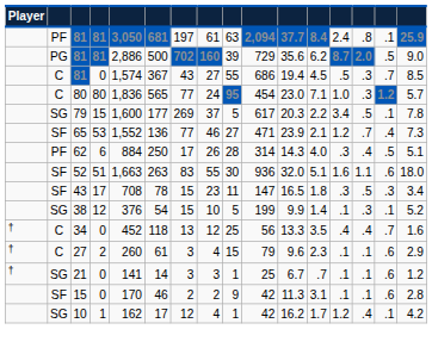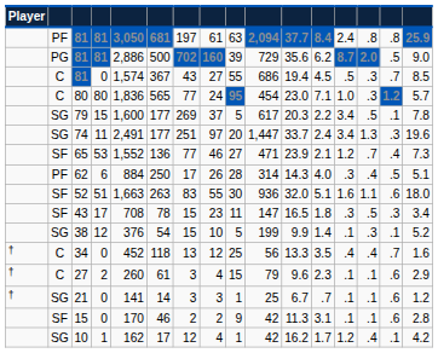 <table class="wikitable sortable" style="font-size: 95%; text-align:right;">
 <tr>
 <th style="background:#0C2340; color:#FFFFFF; border-top:#0057B7 3px solid; border-bottom:#0057B7 3px solid;">Player</th>
 <th style="background:#0C2340; color:#FFFFFF; border-top:#0057B7 3px solid; border-bottom:#0057B7 3px solid;"></th>
 <th style="background:#0C2340; color:#FFFFFF; border-top:#0057B7 3px solid; border-bottom:#0057B7 3px solid;"></th>
 <th style="background:#0C2340; color:#FFFFFF; border-top:#0057B7 3px solid; border-bottom:#0057B7 3px solid;"></th>
 <th style="background:#0C2340; color:#FFFFFF; border-top:#0057B7 3px solid; border-bottom:#0057B7 3px solid;"></th>
 <th style="background:#0C2340; color:#FFFFFF; border-top:#0057B7 3px solid; border-bottom:#0057B7 3px solid;"></th>
 <th style="background:#0C2340; color:#FFFFFF; border-top:#0057B7 3px solid; border-bottom:#0057B7 3px solid;"></th>
 <th style="background:#0C2340; color:#FFFFFF; border-top:#0057B7 3px solid; border-bottom:#0057B7 3px solid;"></th>
 <th style="background:#0C2340; color:#FFFFFF; border-top:#0057B7 3px solid; border-bottom:#0057B7 3px solid;"></th>
 <th style="background:#0C2340; color:#FFFFFF; border-top:#0057B7 3px solid; border-bottom:#0057B7 3px solid;"></th>
 <th style="background:#0C2340; color:#FFFFFF; border-top:#0057B7 3px solid; border-bottom:#0057B7 3px solid;"></th>
 <th style="background:#0C2340; color:#FFFFFF; border-top:#0057B7 3px solid; border-bottom:#0057B7 3px solid;"></th>
 <th style="background:#0C2340; color:#FFFFFF; border-top:#0057B7 3px solid; border-bottom:#0057B7 3px solid;"></th>
 <th style="background:#0C2340; color:#FFFFFF; border-top:#0057B7 3px solid; border-bottom:#0057B7 3px solid;"></th>
 <th style="background:#0C2340; color:#FFFFFF; border-top:#0057B7 3px solid; border-bottom:#0057B7 3px solid;"></th>
 <th style="background:#0C2340; color:#FFFFFF; border-top:#0057B7 3px solid; border-bottom:#0057B7 3px solid;"></th>
 </tr>
 <tr>
 <td style="text-align:left;"></td>
 <td style="text-align:center;">PF</td>
 <td style="background:#0057B7; color:#8D9093;"><strong>81</strong></td>
 <td style="background:#0057B7; color:#8D9093;"><strong>81</strong></td>
 <td style="background:#0057B7; color:#8D9093;"><strong>3,050</strong></td>
 <td style="background:#0057B7; color:#8D9093;"><strong>681</strong></td>
 <td>197</td>
 <td>61</td>
 <td>63</td>
 <td style="background:#0057B7; color:#8D9093;"><strong>2,094</strong></td>
 <td style="background:#0057B7; color:#8D9093;"><strong>37.7</strong></td>
 <td style="background:#0057B7; color:#8D9093;"><strong>8.4</strong></td>
 <td>2.4</td>
 <td>.8</td>
-<td>.1</td>
+<td>.8</td>
 <td style="background:#0057B7; color:#8D9093;"><strong>25.9</strong></td>
 </tr>
 <tr>
 <td style="text-align:left;"></td>
 <td style="text-align:center;">PG</td>
 <td style="background:#0057B7; color:#8D9093;"><strong>81</strong></td>
 <td style="background:#0057B7; color:#8D9093;"><strong>81</strong></td>
 <td>2,886</td>
 <td>500</td>
 <td style="background:#0057B7; color:#8D9093;"><strong>702</strong></td>
 <td style="background:#0057B7; color:#8D9093;"><strong>160</strong></td>
 <td>39</td>
 <td>729</td>
 <td>35.6</td>
 <td>6.2</td>
 <td style="background:#0057B7; color:#8D9093;"><strong>8.7</strong></td>
 <td style="background:#0057B7; color:#8D9093;"><strong>2.0</strong></td>
 <td>.5</td>
 <td>9.0</td>
 </tr>
 <tr>
 <td style="text-align:left;"></td>
 <td style="text-align:center;">C</td>
 <td style="background:#0057B7; color:#8D9093;"><strong>81</strong></td>
 <td>0</td>
 <td>1,574</td>
 <td>367</td>
 <td>43</td>
 <td>27</td>
 <td>55</td>
 <td>686</td>
 <td>19.4</td>
 <td>4.5</td>
 <td>.5</td>
 <td>.3</td>
 <td>.7</td>
 <td>8.5</td>
 </tr>
 <tr>
 <td style="text-align:left;"></td>
 <td style="text-align:center;">C</td>
 <td>80</td>
 <td>80</td>
 <td>1,836</td>
 <td>565</td>
 <td>77</td>
 <td>24</td>
 <td style="background:#0057B7; color:#8D9093;"><strong>95</strong></td>
 <td>454</td>
 <td>23.0</td>
 <td>7.1</td>
 <td>1.0</td>
 <td>.3</td>
 <td style="background:#0057B7; color:#8D9093;"><strong>1.2</strong></td>
 <td>5.7</td>
 </tr>
 <tr>
 <td style="text-align:left;"></td>
 <td style="text-align:center;">SG</td>
 <td>79</td>
 <td>15</td>
 <td>1,600</td>
 <td>177</td>
 <td>269</td>
 <td>37</td>
 <td>5</td>
 <td>617</td>
 <td>20.3</td>
 <td>2.2</td>
 <td>3.4</td>
 <td>.5</td>
 <td>.1</td>
 <td>7.8</td>
+</tr>
+<tr>
+<td style="text-align:left;"></td>
+<td style="text-align:center;">SG</td>
+<td>74</td>
+<td>11</td>
+<td>2,491</td>
+<td>177</td>
+<td>251</td>
+<td>97</td>
+<td>20</td>
+<td>1,447</td>
+<td>33.7</td>
+<td>2.4</td>
+<td>3.4</td>
+<td>1.3</td>
+<td>.3</td>
+<td>19.6</td>
 </tr>
 <tr>
 <td style="text-align:left;"></td>
 <td style="text-align:center;">SF</td>
 <td>65</td>
 <td>53</td>
 <td>1,552</td>
 <td>136</td>
 <td>77</td>
 <td>46</td>
 <td>27</td>
 <td>471</td>
 <td>23.9</td>
 <td>2.1</td>
 <td>1.2</td>
 <td>.7</td>
 <td>.4</td>
 <td>7.3</td>
 </tr>
 <tr>
 <td style="text-align:left;"></td>
 <td style="text-align:center;">PF</td>
 <td>62</td>
 <td>6</td>
 <td>884</td>
 <td>250</td>
 <td>17</td>
 <td>26</td>
 <td>28</td>
 <td>314</td>
 <td>14.3</td>
 <td>4.0</td>
 <td>.3</td>
 <td>.4</td>
 <td>.5</td>
 <td>5.1</td>
 </tr>
 <tr>
 <td style="text-align:left;"></td>
 <td style="text-align:center;">SF</td>
 <td>52</td>
 <td>51</td>
 <td>1,663</td>
 <td>263</td>
 <td>83</td>
 <td>55</td>
 <td>30</td>
 <td>936</td>
 <td>32.0</td>
 <td>5.1</td>
 <td>1.6</td>
 <td>1.1</td>
 <td>.6</td>
 <td>18.0</td>
 </tr>
 <tr>
 <td style="text-align:left;"></td>
 <td style="text-align:center;">SF</td>
 <td>43</td>
 <td>17</td>
 <td>708</td>
 <td>78</td>
 <td>15</td>
 <td>23</td>
 <td>11</td>
 <td>147</td>
 <td>16.5</td>
 <td>1.8</td>
 <td>.3</td>
 <td>.5</td>
 <td>.3</td>
 <td>3.4</td>
 </tr>
 <tr>
 <td style="text-align:left;"></td>
 <td style="text-align:center;">SG</td>
 <td>38</td>
 <td>12</td>
 <td>376</td>
 <td>54</td>
 <td>15</td>
 <td>10</td>
 <td>5</td>
 <td>199</td>
 <td>9.9</td>
 <td>1.4</td>
 <td>.1</td>
 <td>.3</td>
 <td>.1</td>
 <td>5.2</td>
 </tr>
 <tr>
 <td style="text-align:left;"><sup>†</sup></td>
 <td style="text-align:center;">C</td>
 <td>34</td>
 <td>0</td>
 <td>452</td>
 <td>118</td>
 <td>13</td>
 <td>12</td>
 <td>25</td>
 <td>56</td>
 <td>13.3</td>
 <td>3.5</td>
 <td>.4</td>
 <td>.4</td>
 <td>.7</td>
 <td>1.6</td>
 </tr>
 <tr>
 <td style="text-align:left;"><sup>†</sup></td>
 <td style="text-align:center;">C</td>
 <td>27</td>
 <td>2</td>
 <td>260</td>
 <td>61</td>
 <td>3</td>
 <td>4</td>
 <td>15</td>
 <td>79</td>
 <td>9.6</td>
 <td>2.3</td>
 <td>.1</td>
 <td>.1</td>
 <td>.6</td>
 <td>2.9</td>
 </tr>
 <tr>
 <td style="text-align:left;"><sup>†</sup></td>
 <td style="text-align:center;">SG</td>
 <td>21</td>
 <td>0</td>
 <td>141</td>
 <td>14</td>
 <td>3</td>
 <td>3</td>
 <td>1</td>
 <td>25</td>
 <td>6.7</td>
 <td>.7</td>
 <td>.1</td>
 <td>.1</td>
 <td>.6</td>
 <td>1.2</td>
 </tr>
 <tr>
 <td style="text-align:left;"></td>
 <td style="text-align:center;">SF</td>
 <td>15</td>
 <td>0</td>
 <td>170</td>
 <td>46</td>
 <td>2</td>
 <td>2</td>
 <td>9</td>
 <td>42</td>
 <td>11.3</td>
 <td>3.1</td>
 <td>.1</td>
 <td>.1</td>
 <td>.6</td>
 <td>2.8</td>
 </tr>
 <tr>
 <td style="text-align:left;"></td>
 <td style="text-align:center;">SG</td>
 <td>10</td>
 <td>1</td>
 <td>162</td>
 <td>17</td>
 <td>12</td>
 <td>4</td>
 <td>1</td>
 <td>42</td>
 <td>16.2</td>
 <td>1.7</td>
 <td>1.2</td>
 <td>.4</td>
 <td>.1</td>
 <td>4.2</td>
 </tr>
 </table>
